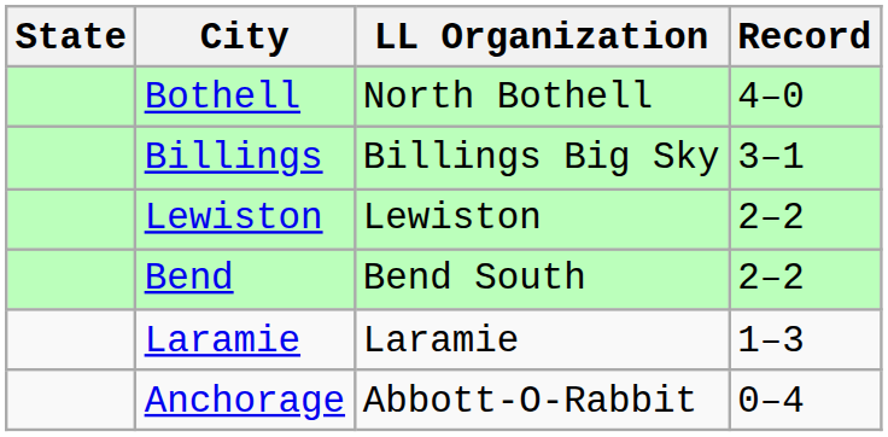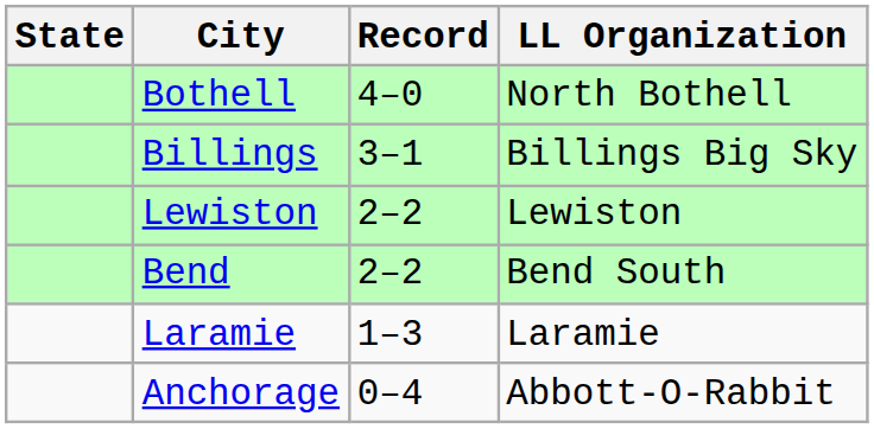 <table class="wikitable">
 <tr>
 <th>State</th>
 <th>City</th>
+<th>Record</th>
 <th>LL Organization</th>
-<th>Record</th>
 </tr>
 <tr bgcolor=#bbffbb>
 <td><strong></strong></td>
 <td><a href='#'>Bothell</a></td>
+<td>4–0</td>
 <td>North Bothell</td>
-<td>4–0</td>
 </tr>
 <tr bgcolor=#bbffbb>
 <td><strong></strong></td>
 <td><a href='#'>Billings</a></td>
+<td>3–1</td>
 <td>Billings Big Sky</td>
-<td>3–1</td>
 </tr>
 <tr bgcolor=#bbffbb>
 <td><strong></strong></td>
 <td><a href='#'>Lewiston</a></td>
+<td>2–2</td>
 <td>Lewiston</td>
-<td>2–2</td>
 </tr>
 <tr bgcolor=#bbffbb>
 <td><strong></strong></td>
 <td><a href='#'>Bend</a></td>
+<td>2–2</td>
 <td>Bend South</td>
-<td>2–2</td>
 </tr>
 <tr>
 <td><strong></strong></td>
 <td><a href='#'>Laramie</a></td>
+<td>1–3</td>
 <td>Laramie</td>
-<td>1–3</td>
 </tr>
 <tr>
 <td><strong></strong></td>
 <td><a href='#'>Anchorage</a></td>
+<td>0–4</td>
 <td>Abbott-O-Rabbit</td>
-<td>0–4</td>
 </tr>
 </table>
